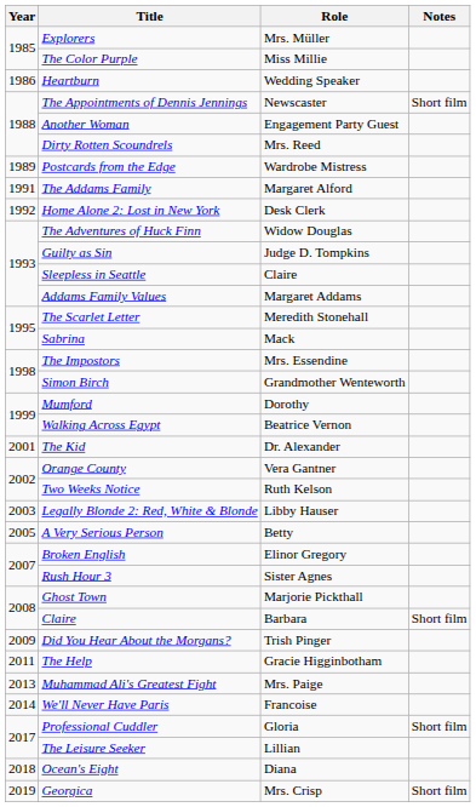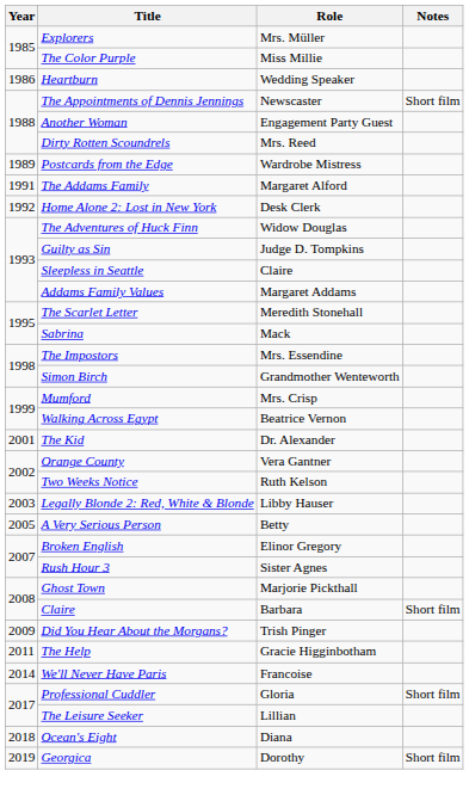 <table class="wikitable sortable">
 <tr>
 <th>Year</th>
 <th>Title</th>
 <th>Role</th>
 <th class="unsortable">Notes</th>
 </tr>
 <tr>
 <td rowspan="2">1985</td>
 <td><em><a href='#'>Explorers</a></em></td>
 <td>Mrs. Müller</td>
 <td></td>
 </tr>
 <tr>
 <td><em><a href='#'>The Color Purple</a></em></td>
 <td>Miss Millie</td>
 <td></td>
 </tr>
 <tr>
 <td>1986</td>
 <td><em><a href='#'>Heartburn</a></em></td>
 <td>Wedding Speaker</td>
 <td></td>
 </tr>
 <tr>
 <td rowspan="3">1988</td>
 <td><em><a href='#'>The Appointments of Dennis Jennings</a></em></td>
 <td>Newscaster</td>
 <td>Short film</td>
 </tr>
 <tr>
 <td><em><a href='#'>Another Woman</a></em></td>
 <td>Engagement Party Guest</td>
 <td></td>
 </tr>
 <tr>
 <td><em><a href='#'>Dirty Rotten Scoundrels</a></em></td>
 <td>Mrs. Reed</td>
 <td></td>
 </tr>
 <tr>
 <td>1989</td>
 <td><em><a href='#'>Postcards from the Edge</a></em></td>
 <td>Wardrobe Mistress</td>
 <td></td>
 </tr>
 <tr>
 <td>1991</td>
 <td><em><a href='#'>The Addams Family</a></em></td>
 <td>Margaret Alford</td>
 <td></td>
 </tr>
 <tr>
 <td>1992</td>
 <td><em><a href='#'>Home Alone 2: Lost in New York</a></em></td>
 <td>Desk Clerk</td>
 <td></td>
 </tr>
 <tr>
 <td rowspan="4">1993</td>
 <td><em><a href='#'>The Adventures of Huck Finn</a></em></td>
 <td>Widow Douglas</td>
 <td></td>
 </tr>
 <tr>
 <td><em><a href='#'>Guilty as Sin</a></em></td>
 <td>Judge D. Tompkins</td>
 <td></td>
 </tr>
 <tr>
 <td><em><a href='#'>Sleepless in Seattle</a></em></td>
 <td>Claire</td>
 <td></td>
 </tr>
 <tr>
 <td><em><a href='#'>Addams Family Values</a></em></td>
 <td>Margaret Addams</td>
 <td></td>
 </tr>
 <tr>
 <td rowspan="2">1995</td>
 <td><em><a href='#'>The Scarlet Letter</a></em></td>
 <td>Meredith Stonehall</td>
 <td></td>
 </tr>
 <tr>
 <td><em><a href='#'>Sabrina</a></em></td>
 <td>Mack</td>
 <td></td>
 </tr>
 <tr>
 <td rowspan="2">1998</td>
 <td><em><a href='#'>The Impostors</a></em></td>
 <td>Mrs. Essendine</td>
 <td></td>
 </tr>
 <tr>
 <td><em><a href='#'>Simon Birch</a></em></td>
 <td>Grandmother Wenteworth</td>
 <td></td>
 </tr>
 <tr>
 <td rowspan="2">1999</td>
 <td><em><a href='#'>Mumford</a></em></td>
-<td>Dorothy</td>
+<td>Mrs. Crisp</td>
 <td></td>
 </tr>
 <tr>
 <td><em><a href='#'>Walking Across Egypt</a></em></td>
 <td>Beatrice Vernon</td>
 <td></td>
 </tr>
 <tr>
 <td>2001</td>
 <td><em><a href='#'>The Kid</a></em></td>
 <td>Dr. Alexander</td>
 <td></td>
 </tr>
 <tr>
 <td rowspan="2">2002</td>
 <td><em><a href='#'>Orange County</a></em></td>
 <td>Vera Gantner</td>
 <td></td>
 </tr>
 <tr>
 <td><em><a href='#'>Two Weeks Notice</a></em></td>
 <td>Ruth Kelson</td>
 <td></td>
 </tr>
 <tr>
 <td>2003</td>
 <td><em><a href='#'>Legally Blonde 2: Red, White & Blonde</a></em></td>
 <td>Libby Hauser</td>
 <td></td>
 </tr>
 <tr>
 <td>2005</td>
 <td><em><a href='#'>A Very Serious Person</a></em></td>
 <td>Betty</td>
 <td></td>
 </tr>
 <tr>
 <td rowspan="2">2007</td>
 <td><em><a href='#'>Broken English</a></em></td>
 <td>Elinor Gregory</td>
 <td></td>
 </tr>
 <tr>
 <td><em><a href='#'>Rush Hour 3</a></em></td>
 <td>Sister Agnes</td>
 <td></td>
 </tr>
 <tr>
 <td rowspan="2">2008</td>
 <td><em><a href='#'>Ghost Town</a></em></td>
 <td>Marjorie Pickthall</td>
 <td></td>
 </tr>
 <tr>
 <td><em><a href='#'>Claire</a></em></td>
 <td>Barbara</td>
 <td>Short film</td>
 </tr>
 <tr>
 <td>2009</td>
 <td><em><a href='#'>Did You Hear About the Morgans?</a></em></td>
 <td>Trish Pinger</td>
 <td></td>
 </tr>
 <tr>
 <td>2011</td>
 <td><em><a href='#'>The Help</a></em></td>
 <td>Gracie Higginbotham</td>
 <td></td>
 </tr>
 <tr>
-<td>2013</td>
-<td><em><a href='#'>Muhammad Ali's Greatest Fight</a></em></td>
-<td>Mrs. Paige</td>
-<td></td>
-</tr>
-<tr>
 <td>2014</td>
 <td><em><a href='#'>We'll Never Have Paris</a></em></td>
 <td>Francoise</td>
 <td></td>
 </tr>
 <tr>
 <td rowspan="2">2017</td>
 <td><em><a href='#'>Professional Cuddler</a></em></td>
 <td>Gloria</td>
 <td>Short film</td>
 </tr>
 <tr>
 <td><em><a href='#'>The Leisure Seeker</a></em></td>
 <td>Lillian</td>
 <td></td>
 </tr>
 <tr>
 <td>2018</td>
 <td><em><a href='#'>Ocean's Eight</a></em></td>
 <td>Diana</td>
 <td></td>
 </tr>
 <tr>
 <td>2019</td>
 <td><em><a href='#'>Georgica</a></em></td>
-<td>Mrs. Crisp</td>
+<td>Dorothy</td>
 <td>Short film</td>
 </tr>
 </table>
